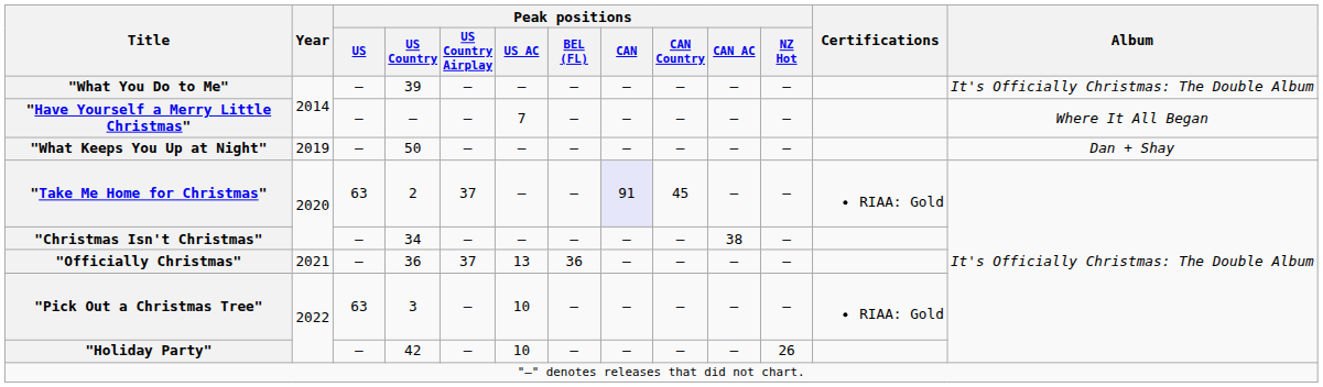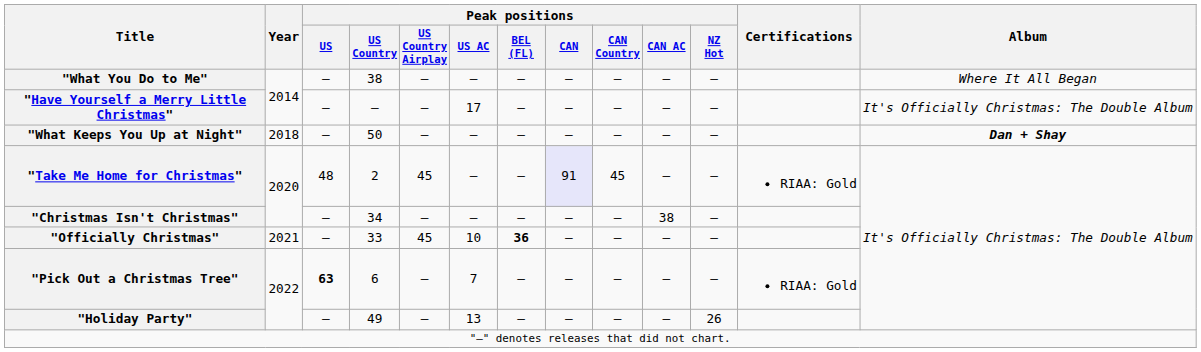 <table class="wikitable plainrowheaders" style="text-align:center;">
 <tr>
 <th rowspan="2" style="width:20em;">Title</th>
 <th rowspan="2">Year</th>
 <th colspan="9">Peak positions</th>
 <th rowspan="2">Certifications</th>
 <th rowspan="2">Album</th>
 </tr>
 <tr style="font-size:smaller;">
 <th style="width:4em;"><a href='#'>US</a><br></th>
 <th style="width:4em;"><a href='#'>US Country</a><br></th>
 <th style="width:4em;"><a href='#'>US Country Airplay</a><br></th>
 <th style="width:4em;"><a href='#'>US AC</a><br></th>
 <th style="width:4em;"><a href='#'>BEL<br>(FL)</a><br></th>
 <th style="width:4em;"><a href='#'>CAN</a><br></th>
 <th style="width:4em;"><a href='#'>CAN Country</a><br></th>
 <th style="width:4em;"><a href='#'>CAN AC</a><br></th>
 <th style="width:4em;"><a href='#'>NZ<br>Hot</a><br></th>
 </tr>
 <tr>
 <th scope="row">"What You Do to Me"</th>
 <td rowspan="2">2014</td>
 <td>—</td>
-<td>39</td>
+<td>38</td>
 <td>—</td>
 <td>—</td>
+<td>—</td>
+<td>—</td>
+<td>—</td>
+<td>—</td>
+<td>—</td>
+<td></td>
+<td><em>Where It All Began</em></td>
+</tr>
+<tr>
+<th scope="row">"<a href='#'>Have Yourself a Merry Little Christmas</a>"</th>
+<td>—</td>
+<td>—</td>
+<td>—</td>
+<td>17</td>
 <td>—</td>
 <td>—</td>
 <td>—</td>
 <td>—</td>
 <td>—</td>
 <td></td>
 <td><em>It's Officially Christmas: The Double Album</em></td>
 </tr>
 <tr>
-<th scope="row">"<a href='#'>Have Yourself a Merry Little Christmas</a>"</th>
-<td>—</td>
-<td>—</td>
-<td>—</td>
-<td>7</td>
-<td>—</td>
-<td>—</td>
-<td>—</td>
-<td>—</td>
-<td>—</td>
-<td></td>
-<td><em>Where It All Began</em></td>
-</tr>
-<tr>
 <th scope="row">"What Keeps You Up at Night"</th>
-<td>2019</td>
+<td>2018</td>
 <td>—</td>
 <td>50</td>
 <td>—</td>
 <td>—</td>
 <td>—</td>
 <td>—</td>
 <td>—</td>
 <td>—</td>
 <td>—</td>
 <td></td>
-<td><em>Dan + Shay</em></td>
+<td><strong><em>Dan + Shay</em></strong></td>
 </tr>
 <tr>
 <th scope="row">"<a href='#'>Take Me Home for Christmas</a>"</th>
 <td rowspan="2">2020</td>
-<td>63</td>
+<td>48</td>
 <td>2</td>
-<td>37</td>
+<td>45</td>
 <td>—</td>
 <td>—</td>
 <td style="background: lavender;">91</td>
 <td>45</td>
 <td>—</td>
 <td>—</td>
 <td><br><ul><li>RIAA: Gold</li></ul></td>
 <td rowspan="5"><em>It's Officially Christmas: The Double Album</em></td>
 </tr>
 <tr>
 <th scope="row">"Christmas Isn't Christmas"</th>
 <td>—</td>
 <td>34</td>
 <td>—</td>
 <td>—</td>
 <td>—</td>
 <td>—</td>
 <td>—</td>
 <td>38</td>
 <td>—</td>
 <td></td>
 </tr>
 <tr>
 <th scope="row">"Officially Christmas"</th>
 <td>2021</td>
 <td>—</td>
-<td>36</td>
-<td>37</td>
-<td>13</td>
-<td>36</td>
+<td>33</td>
+<td>45</td>
+<td>10</td>
+<td><strong>36</strong></td>
 <td>—</td>
 <td>—</td>
 <td>—</td>
 <td>—</td>
 <td></td>
 </tr>
 <tr>
 <th scope="row">"Pick Out a Christmas Tree"</th>
 <td rowspan="2">2022</td>
-<td>63</td>
-<td>3</td>
+<td><strong>63</strong></td>
+<td>6</td>
 <td>—</td>
-<td>10</td>
+<td>7</td>
 <td>—</td>
 <td>—</td>
 <td>—</td>
 <td>—</td>
 <td>—</td>
 <td><br><ul><li>RIAA: Gold</li></ul></td>
 </tr>
 <tr>
 <th scope="row">"Holiday Party"</th>
 <td>—</td>
-<td>42</td>
+<td>49</td>
 <td>—</td>
-<td>10</td>
+<td>13</td>
 <td>—</td>
 <td>—</td>
 <td>—</td>
 <td>—</td>
 <td>26</td>
 <td></td>
 </tr>
 <tr>
 <td colspan="14" style="font-size:85%">"—" denotes releases that did not chart.</td>
 </tr>
 </table>
